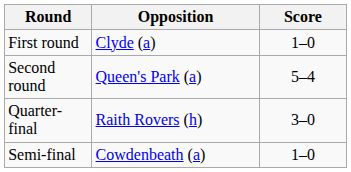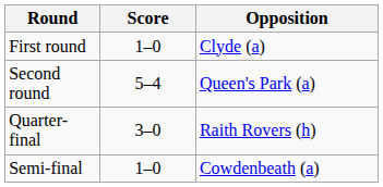 <table class="wikitable">
 <tr>
 <th width=80>Round</th>
+<th width=80>Score</th>
 <th width=160>Opposition</th>
-<th width=80>Score</th>
 </tr>
 <tr>
 <td>First round</td>
+<td align=center>1–0</td>
 <td><a href='#'>Clyde</a> (<a href='#'>a</a>)</td>
-<td align=center>1–0</td>
 </tr>
 <tr>
 <td>Second round</td>
+<td align=center>5–4</td>
 <td><a href='#'>Queen's Park</a> (<a href='#'>a</a>)</td>
-<td align=center>5–4</td>
 </tr>
 <tr>
 <td>Quarter-final</td>
+<td align=center>3–0</td>
 <td><a href='#'>Raith Rovers</a> (<a href='#'>h</a>)</td>
-<td align=center>3–0</td>
 </tr>
 <tr>
 <td>Semi-final</td>
+<td align=center>1–0</td>
 <td><a href='#'>Cowdenbeath</a> (<a href='#'>a</a>)</td>
-<td align=center>1–0</td>
 </tr>
 </table>
